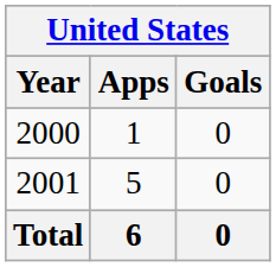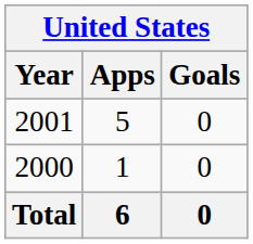 <table class="wikitable" style="text-align:center">
 <tr>
 <th colspan=3><a href='#'>United States</a></th>
 </tr>
 <tr>
 <th>Year</th>
 <th>Apps</th>
 <th>Goals</th>
 </tr>
 <tr>
-<td>2000</td>
-<td>1</td>
+<td>2001</td>
+<td>5</td>
 <td>0</td>
 </tr>
 <tr>
-<td>2001</td>
-<td>5</td>
+<td>2000</td>
+<td>1</td>
 <td>0</td>
 </tr>
 <tr>
 <th>Total</th>
 <th>6</th>
 <th>0</th>
 </tr>
 </table>
